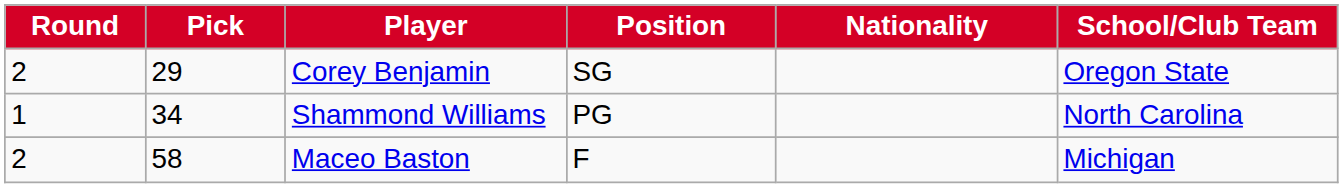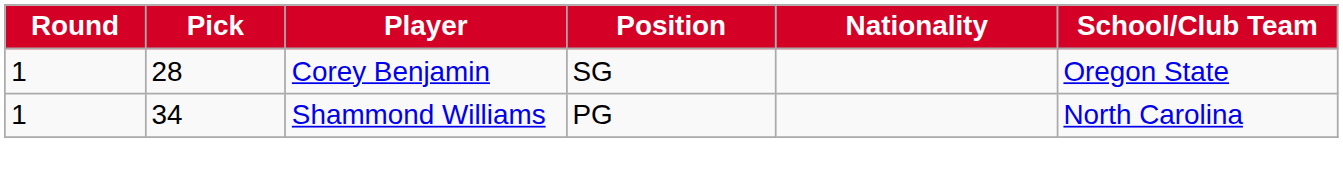 <table class="wikitable sortable sortable">
 <tr>
 <th style="background:#D40026; color:#FFFFFF" width="10%">Round</th>
 <th style="background:#D40026; color:#FFFFFF" width="10%">Pick</th>
 <th style="background:#D40026; color:#FFFFFF" width="20%">Player</th>
 <th style="background:#D40026; color:#FFFFFF" width="15%">Position</th>
 <th style="background:#D40026; color:#FFFFFF" width="20%">Nationality</th>
 <th style="background:#D40026; color:#FFFFFF" width="20%">School/Club Team</th>
 </tr>
 <tr>
-<td>2</td>
-<td>29</td>
+<td>1</td>
+<td>28</td>
 <td><a href='#'>Corey Benjamin</a></td>
 <td>SG</td>
 <td></td>
 <td><a href='#'>Oregon State</a></td>
 </tr>
 <tr>
 <td>1</td>
 <td>34</td>
 <td><a href='#'>Shammond Williams</a></td>
 <td>PG</td>
 <td></td>
 <td><a href='#'>North Carolina</a></td>
 </tr>
-<tr>
-<td>2</td>
-<td>58</td>
-<td><a href='#'>Maceo Baston</a></td>
-<td>F</td>
-<td></td>
-<td><a href='#'>Michigan</a></td>
-</tr>
 </table>
